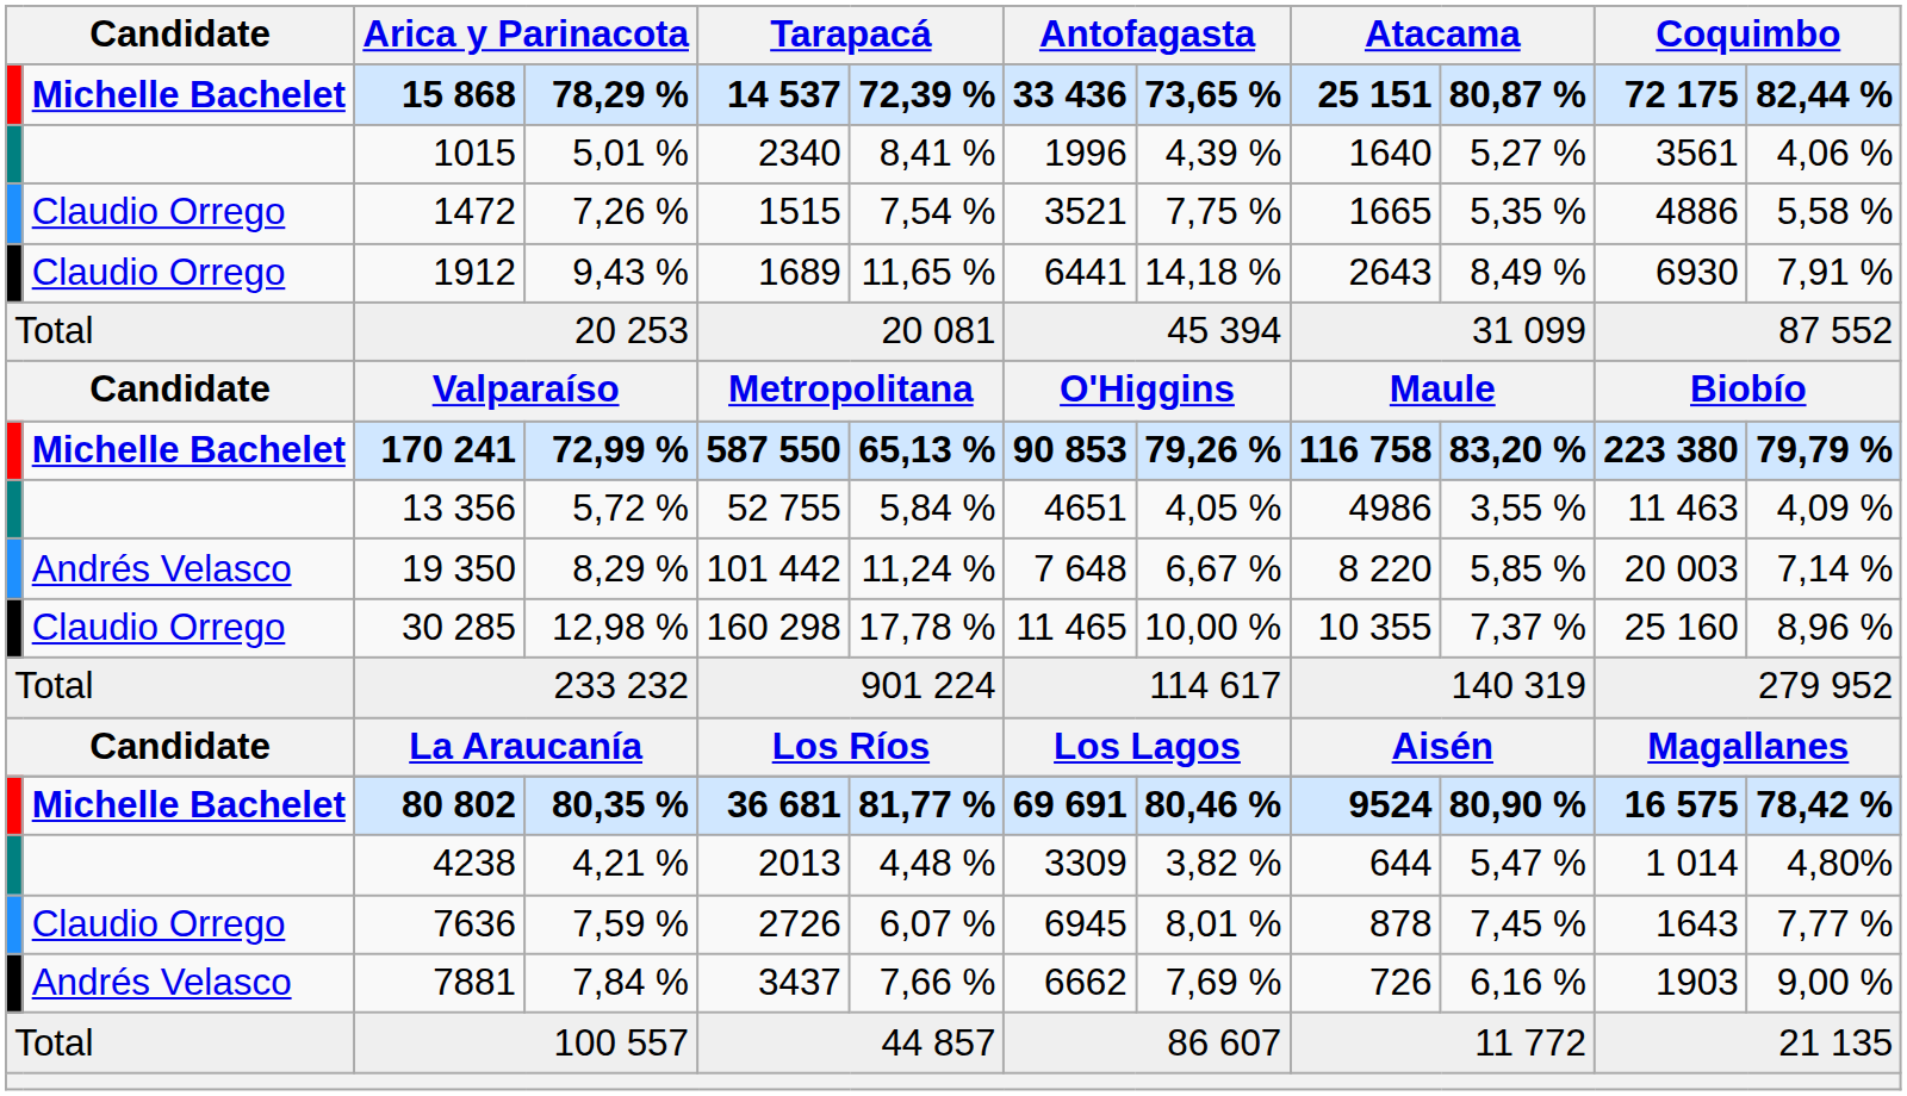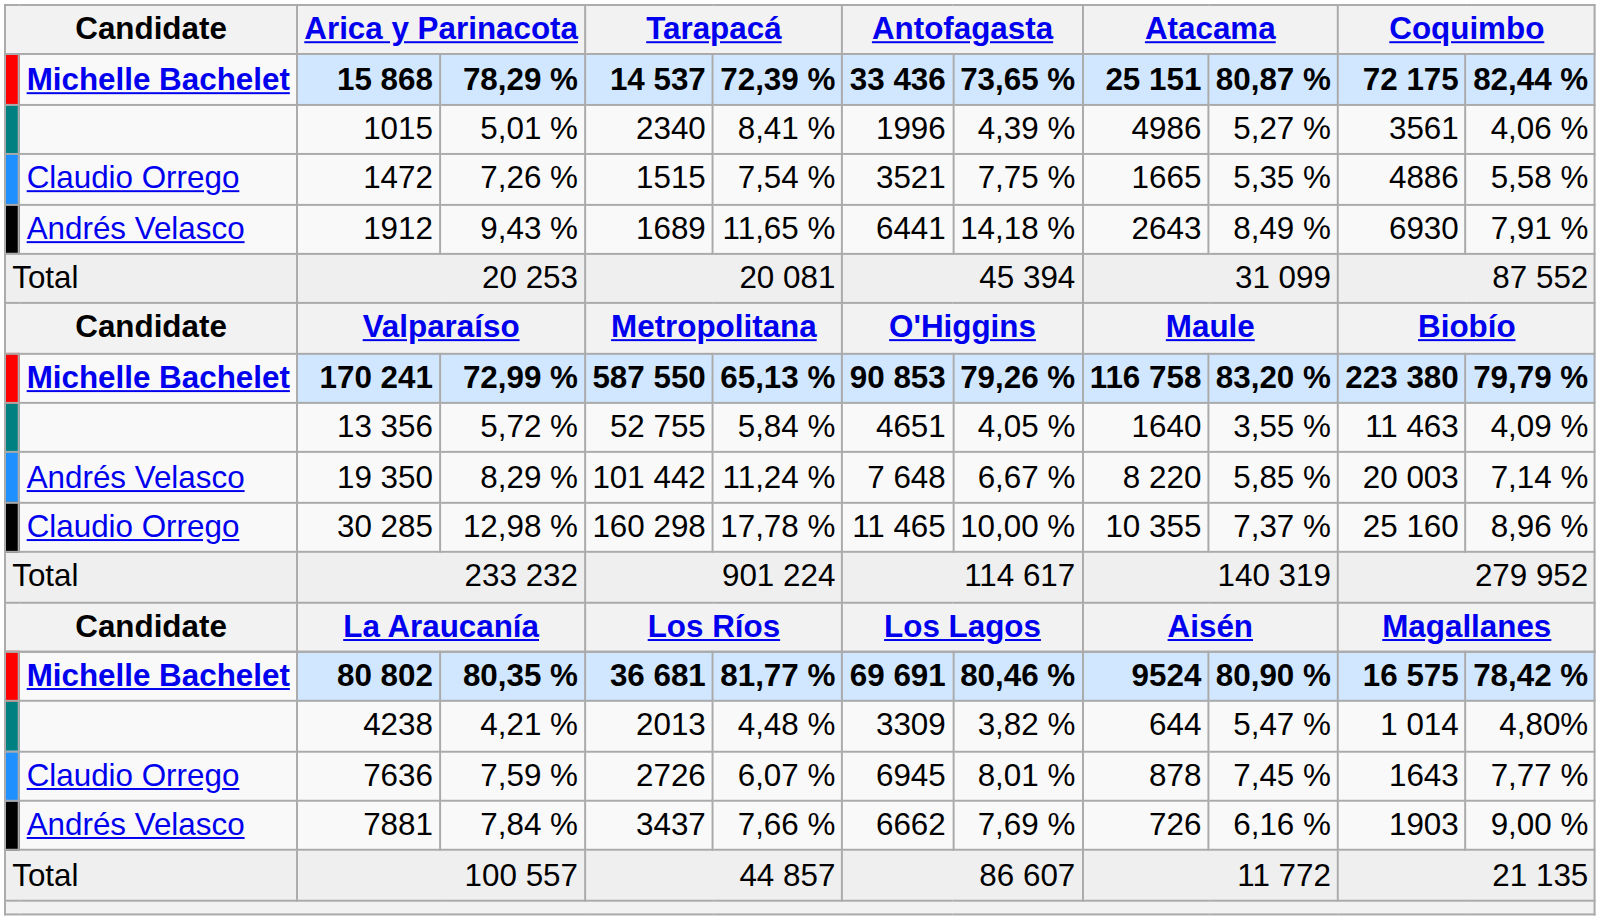 <table class="wikitable">
 <tr align="center" style="background:#ccc">
 <th colspan=2>Candidate</th>
 <th colspan=2><a href='#'>Arica y Parinacota</a></th>
 <th colspan=2><a href='#'>Tarapacá</a></th>
 <th colspan=2><a href='#'>Antofagasta</a></th>
 <th colspan=2><a href='#'>Atacama</a></th>
 <th colspan=2><a href='#'>Coquimbo</a></th>
 </tr>
 <tr align=right>
 <td bgcolor=red></td>
 <td align=left><strong><a href='#'>Michelle Bachelet</a></strong></td>
 <td style="background:#D0E7FF"><strong>15 868</strong></td>
 <td style="background:#D0E7FF"><strong>78,29 %</strong></td>
 <td style="background:#D0E7FF"><strong>14 537</strong></td>
 <td style="background:#D0E7FF"><strong>72,39 %</strong></td>
 <td style="background:#D0E7FF"><strong>33 436</strong></td>
 <td style="background:#D0E7FF"><strong>73,65 %</strong></td>
 <td style="background:#D0E7FF"><strong>25 151</strong></td>
 <td style="background:#D0E7FF"><strong>80,87 %</strong></td>
 <td style="background:#D0E7FF"><strong>72 175</strong></td>
 <td style="background:#D0E7FF"><strong>82,44 %</strong></td>
 </tr>
 <tr align=right>
 <td bgcolor=teal></td>
 <td align=left></td>
 <td>1015</td>
 <td>5,01 %</td>
 <td>2340</td>
 <td>8,41 %</td>
 <td>1996</td>
 <td>4,39 %</td>
-<td>1640</td>
+<td>4986</td>
 <td>5,27 %</td>
 <td>3561</td>
 <td>4,06 %</td>
 </tr>
 <tr align=right>
 <td bgcolor=dodgerblue></td>
 <td align=left><a href='#'>Claudio Orrego</a></td>
 <td>1472</td>
 <td>7,26 %</td>
 <td>1515</td>
 <td>7,54 %</td>
 <td>3521</td>
 <td>7,75 %</td>
 <td>1665</td>
 <td>5,35 %</td>
 <td>4886</td>
 <td>5,58 %</td>
 </tr>
 <tr align=right>
 <td bgcolor=black></td>
-<td align=left><a href='#'>Claudio Orrego</a></td>
+<td align=left><a href='#'>Andrés Velasco</a></td>
 <td>1912</td>
 <td>9,43 %</td>
 <td>1689</td>
 <td>11,65 %</td>
 <td>6441</td>
 <td>14,18 %</td>
 <td>2643</td>
 <td>8,49 %</td>
 <td>6930</td>
 <td>7,91 %</td>
 </tr>
 <tr align=right style="background:#efefef;">
 <td align=left colspan=2>Total</td>
 <td colspan=2>20 253</td>
 <td colspan=2>20 081</td>
 <td colspan=2>45 394</td>
 <td colspan=2>31 099</td>
 <td colspan=2>87 552</td>
 </tr>
 <tr align=center style="background:#ccc">
 <th colspan=2>Candidate</th>
 <th colspan=2><a href='#'>Valparaíso</a></th>
 <th colspan=2><a href='#'>Metropolitana</a></th>
 <th colspan=2><a href='#'>O'Higgins</a></th>
 <th colspan=2><a href='#'>Maule</a></th>
 <th colspan=2><a href='#'>Biobío</a></th>
 </tr>
 <tr align=right>
 <td bgcolor=red></td>
 <td align=left><strong><a href='#'>Michelle Bachelet</a></strong></td>
 <td style="background:#D0E7FF"><strong>170 241</strong></td>
 <td style="background:#D0E7FF"><strong>72,99 %</strong></td>
 <td style="background:#D0E7FF"><strong>587 550</strong></td>
 <td style="background:#D0E7FF"><strong>65,13 %</strong></td>
 <td style="background:#D0E7FF"><strong>90 853</strong></td>
 <td style="background:#D0E7FF"><strong>79,26 %</strong></td>
 <td style="background:#D0E7FF"><strong>116 758</strong></td>
 <td style="background:#D0E7FF"><strong>83,20 %</strong></td>
 <td style="background:#D0E7FF"><strong>223 380</strong></td>
 <td style="background:#D0E7FF"><strong>79,79 %</strong></td>
 </tr>
 <tr align=right>
 <td bgcolor=teal></td>
 <td align=left></td>
 <td>13 356</td>
 <td>5,72 %</td>
 <td>52 755</td>
 <td>5,84 %</td>
 <td>4651</td>
 <td>4,05 %</td>
-<td>4986</td>
+<td>1640</td>
 <td>3,55 %</td>
 <td>11 463</td>
 <td>4,09 %</td>
 </tr>
 <tr align=right>
 <td bgcolor=dodgerblue></td>
 <td align=left><a href='#'>Andrés Velasco</a></td>
 <td>19 350</td>
 <td>8,29 %</td>
 <td>101 442</td>
 <td>11,24 %</td>
 <td>7 648</td>
 <td>6,67 %</td>
 <td>8 220</td>
 <td>5,85 %</td>
 <td>20 003</td>
 <td>7,14 %</td>
 </tr>
 <tr align=right>
 <td bgcolor=black></td>
 <td align=left><a href='#'>Claudio Orrego</a></td>
 <td>30 285</td>
 <td>12,98 %</td>
 <td>160 298</td>
 <td>17,78 %</td>
 <td>11 465</td>
 <td>10,00 %</td>
 <td>10 355</td>
 <td>7,37 %</td>
 <td>25 160</td>
 <td>8,96 %</td>
 </tr>
 <tr align=right style="background:#efefef;">
 <td align=left colspan=2>Total</td>
 <td colspan=2>233 232</td>
 <td colspan=2>901 224</td>
 <td colspan=2>114 617</td>
 <td colspan=2>140 319</td>
 <td colspan=2>279 952</td>
 </tr>
 <tr align=center style="background:#ccc">
 <th colspan=2>Candidate</th>
 <th colspan=2><a href='#'>La Araucanía</a></th>
 <th colspan=2><a href='#'>Los Ríos</a></th>
 <th colspan=2><a href='#'>Los Lagos</a></th>
 <th colspan=2><a href='#'>Aisén</a></th>
 <th colspan=2><a href='#'>Magallanes</a></th>
 </tr>
 <tr align=center style="background:#ccc">
 </tr>
 <tr align=right>
 <td bgcolor=red></td>
 <td align=left><strong><a href='#'>Michelle Bachelet</a></strong></td>
 <td style="background:#D0E7FF"><strong>80 802</strong></td>
 <td style="background:#D0E7FF"><strong>80,35 %</strong></td>
 <td style="background:#D0E7FF"><strong>36 681</strong></td>
 <td style="background:#D0E7FF"><strong>81,77 %</strong></td>
 <td style="background:#D0E7FF"><strong>69 691</strong></td>
 <td style="background:#D0E7FF"><strong>80,46 %</strong></td>
 <td style="background:#D0E7FF"><strong>9524</strong></td>
 <td style="background:#D0E7FF"><strong>80,90 %</strong></td>
 <td style="background:#D0E7FF"><strong>16 575</strong></td>
 <td style="background:#D0E7FF"><strong>78,42 %</strong></td>
 </tr>
 <tr align=right>
 <td bgcolor=teal></td>
 <td align=left></td>
 <td>4238</td>
 <td>4,21 %</td>
 <td>2013</td>
 <td>4,48 %</td>
 <td>3309</td>
 <td>3,82 %</td>
 <td>644</td>
 <td>5,47 %</td>
 <td>1 014</td>
 <td>4,80%</td>
 </tr>
 <tr align=right>
 <td bgcolor=dodgerblue></td>
 <td align=left><a href='#'>Claudio Orrego</a></td>
 <td>7636</td>
 <td>7,59 %</td>
 <td>2726</td>
 <td>6,07 %</td>
 <td>6945</td>
 <td>8,01 %</td>
 <td>878</td>
 <td>7,45 %</td>
 <td>1643</td>
 <td>7,77 %</td>
 </tr>
 <tr align=right>
 <td bgcolor=black></td>
 <td align=left><a href='#'>Andrés Velasco</a></td>
 <td>7881</td>
 <td>7,84 %</td>
 <td>3437</td>
 <td>7,66 %</td>
 <td>6662</td>
 <td>7,69 %</td>
 <td>726</td>
 <td>6,16 %</td>
 <td>1903</td>
 <td>9,00 %</td>
 </tr>
 <tr align=right style="background:#efefef;">
 <td align=left colspan=2>Total</td>
 <td colspan=2>100 557</td>
 <td colspan=2>44 857</td>
 <td colspan=2>86 607</td>
 <td colspan=2>11 772</td>
 <td colspan=2>21 135</td>
 </tr>
 <tr>
 <th colspan=12></th>
 </tr>
 </table>
